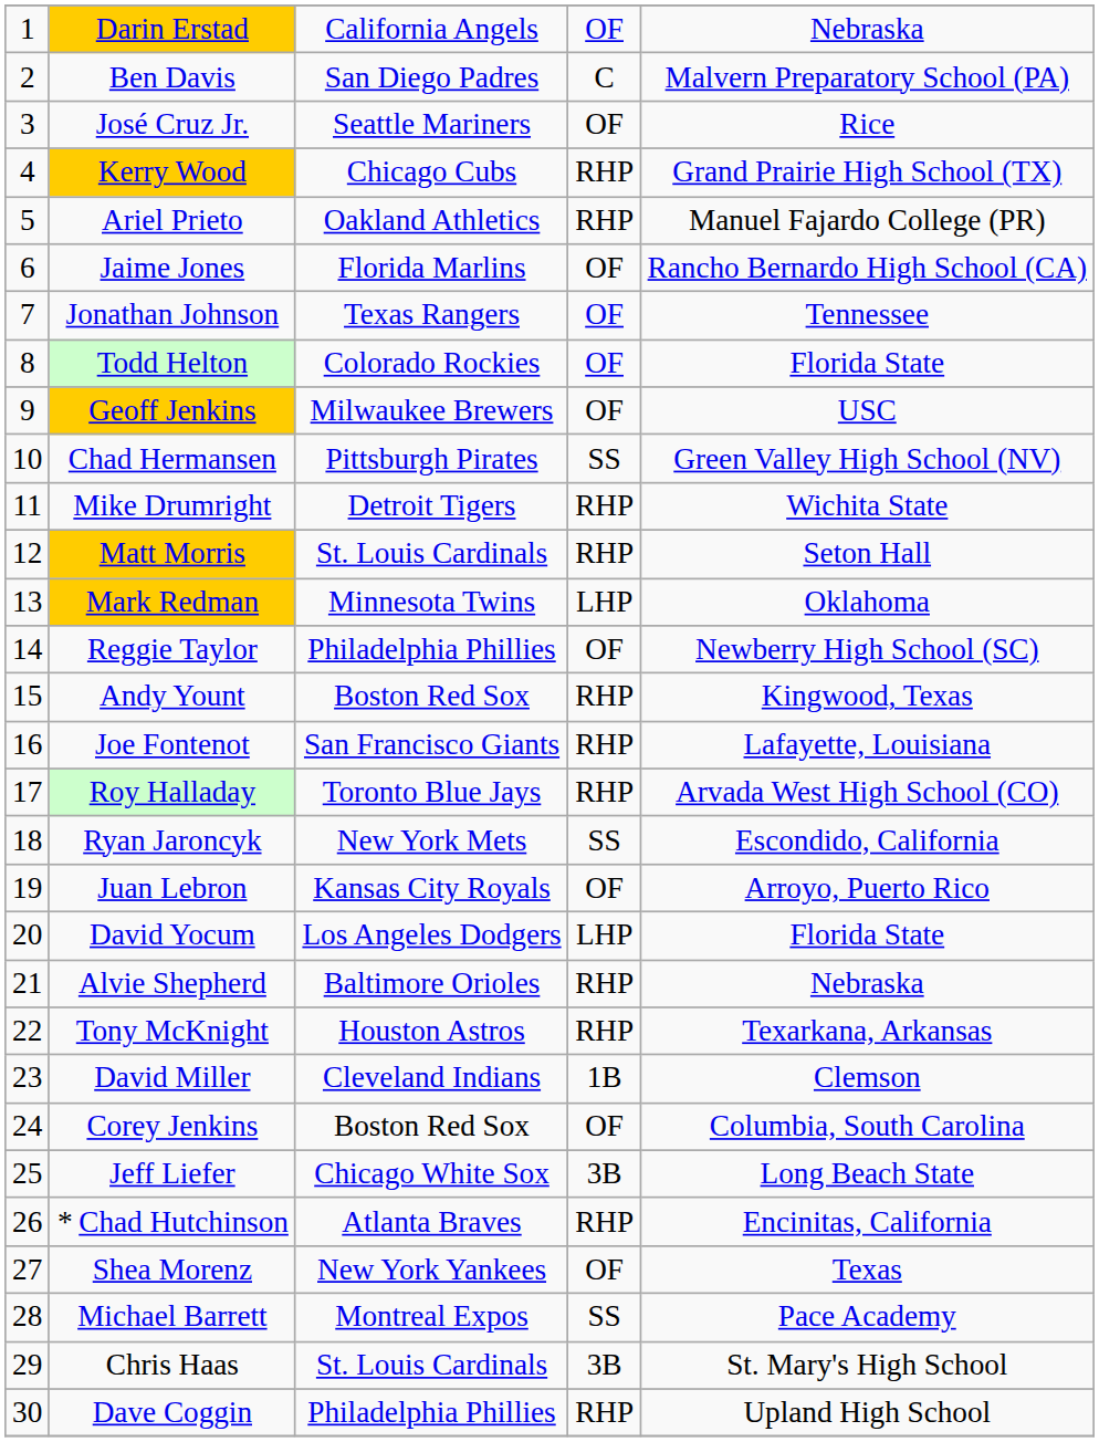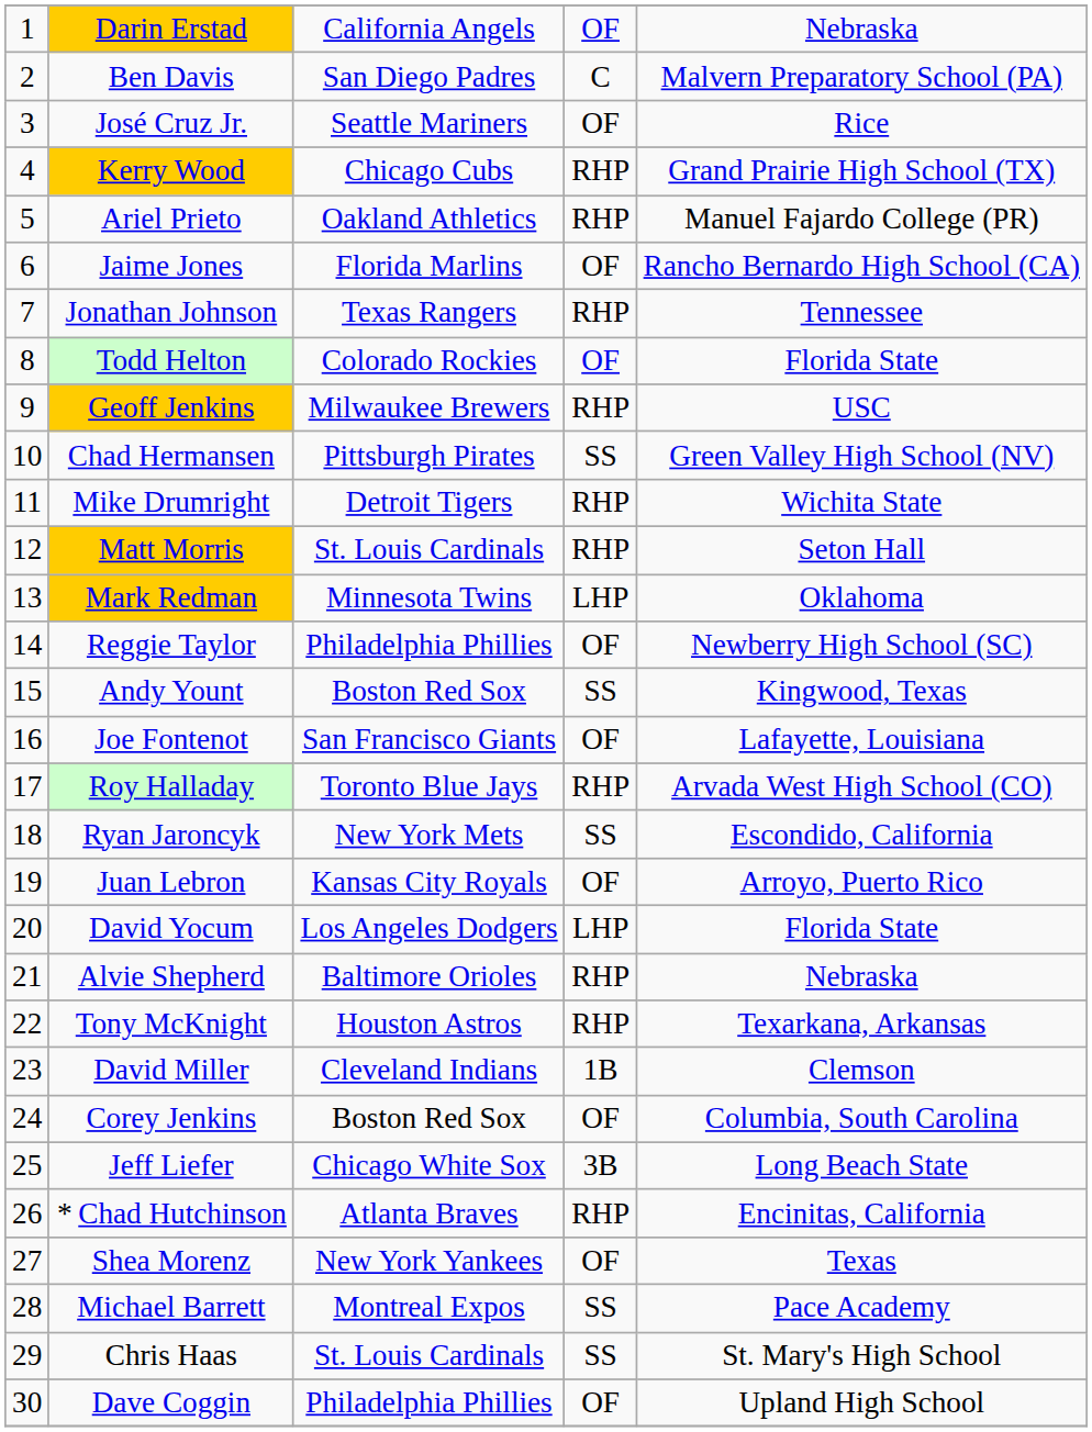 <table class="wikitable sortable" style="text-align:center">
 <tr>
 </tr>
 <tr>
 <td>1</td>
 <td bgcolor="#FFCC00"><a href='#'>Darin Erstad</a></td>
 <td><a href='#'>California Angels</a></td>
 <td><a href='#'>OF</a></td>
 <td><a href='#'>Nebraska</a></td>
 </tr>
 <tr>
 <td>2</td>
 <td><a href='#'>Ben Davis</a></td>
 <td><a href='#'>San Diego Padres</a></td>
 <td>C</td>
 <td><a href='#'>Malvern Preparatory School (PA)</a></td>
 </tr>
 <tr>
 <td>3</td>
 <td><a href='#'>José Cruz Jr.</a></td>
 <td><a href='#'>Seattle Mariners</a></td>
 <td>OF</td>
 <td><a href='#'>Rice</a></td>
 </tr>
 <tr>
 <td>4</td>
 <td bgcolor="#FFCC00"><a href='#'>Kerry Wood</a></td>
 <td><a href='#'>Chicago Cubs</a></td>
 <td>RHP</td>
 <td><a href='#'>Grand Prairie High School (TX)</a></td>
 </tr>
 <tr>
 <td>5</td>
 <td><a href='#'>Ariel Prieto</a></td>
 <td><a href='#'>Oakland Athletics</a></td>
 <td>RHP</td>
 <td>Manuel Fajardo College (PR)</td>
 </tr>
 <tr>
 <td>6</td>
 <td><a href='#'>Jaime Jones</a></td>
 <td><a href='#'>Florida Marlins</a></td>
 <td>OF</td>
 <td><a href='#'>Rancho Bernardo High School (CA)</a></td>
 </tr>
 <tr>
 <td>7</td>
 <td><a href='#'>Jonathan Johnson</a></td>
 <td><a href='#'>Texas Rangers</a></td>
-<td><a href='#'>OF</a></td>
+<td>RHP</td>
 <td><a href='#'>Tennessee</a></td>
 </tr>
 <tr>
 <td>8</td>
 <td bgcolor="#CCFFCC"><a href='#'>Todd Helton</a></td>
 <td><a href='#'>Colorado Rockies</a></td>
 <td><a href='#'>OF</a></td>
 <td><a href='#'>Florida State</a></td>
 </tr>
 <tr>
 <td>9</td>
 <td bgcolor="#FFCC00"><a href='#'>Geoff Jenkins</a></td>
 <td><a href='#'>Milwaukee Brewers</a></td>
-<td>OF</td>
+<td>RHP</td>
 <td><a href='#'>USC</a></td>
 </tr>
 <tr>
 <td>10</td>
 <td><a href='#'>Chad Hermansen</a></td>
 <td><a href='#'>Pittsburgh Pirates</a></td>
 <td>SS</td>
 <td><a href='#'>Green Valley High School (NV)</a></td>
 </tr>
 <tr>
 <td>11</td>
 <td><a href='#'>Mike Drumright</a></td>
 <td><a href='#'>Detroit Tigers</a></td>
 <td>RHP</td>
 <td><a href='#'>Wichita State</a></td>
 </tr>
 <tr>
 <td>12</td>
 <td bgcolor="#FFCC00"><a href='#'>Matt Morris</a></td>
 <td><a href='#'>St. Louis Cardinals</a></td>
 <td>RHP</td>
 <td><a href='#'>Seton Hall</a></td>
 </tr>
 <tr>
 <td>13</td>
 <td bgcolor="#FFCC00"><a href='#'>Mark Redman</a></td>
 <td><a href='#'>Minnesota Twins</a></td>
 <td>LHP</td>
 <td><a href='#'>Oklahoma</a></td>
 </tr>
 <tr>
 <td>14</td>
 <td><a href='#'>Reggie Taylor</a></td>
 <td><a href='#'>Philadelphia Phillies</a></td>
 <td>OF</td>
 <td><a href='#'>Newberry High School (SC)</a></td>
 </tr>
 <tr>
 <td>15</td>
 <td><a href='#'>Andy Yount</a></td>
 <td><a href='#'>Boston Red Sox</a></td>
-<td>RHP</td>
+<td>SS</td>
 <td><a href='#'>Kingwood, Texas</a></td>
 </tr>
 <tr>
 <td>16</td>
 <td><a href='#'>Joe Fontenot</a></td>
 <td><a href='#'>San Francisco Giants</a></td>
-<td>RHP</td>
+<td>OF</td>
 <td><a href='#'>Lafayette, Louisiana</a></td>
 </tr>
 <tr>
 <td>17</td>
 <td bgcolor="#CCFFCC"><a href='#'>Roy Halladay</a></td>
 <td><a href='#'>Toronto Blue Jays</a></td>
 <td>RHP</td>
 <td><a href='#'>Arvada West High School (CO)</a></td>
 </tr>
 <tr>
 <td>18</td>
 <td><a href='#'>Ryan Jaroncyk</a></td>
 <td><a href='#'>New York Mets</a></td>
 <td>SS</td>
 <td><a href='#'>Escondido, California</a></td>
 </tr>
 <tr>
 <td>19</td>
 <td><a href='#'>Juan Lebron</a></td>
 <td><a href='#'>Kansas City Royals</a></td>
 <td>OF</td>
 <td><a href='#'>Arroyo, Puerto Rico</a></td>
 </tr>
 <tr>
 <td>20</td>
 <td><a href='#'>David Yocum</a></td>
 <td><a href='#'>Los Angeles Dodgers</a></td>
 <td>LHP</td>
 <td><a href='#'>Florida State</a></td>
 </tr>
 <tr>
 <td>21</td>
 <td><a href='#'>Alvie Shepherd</a></td>
 <td><a href='#'>Baltimore Orioles</a></td>
 <td>RHP</td>
 <td><a href='#'>Nebraska</a></td>
 </tr>
 <tr>
 <td>22</td>
 <td><a href='#'>Tony McKnight</a></td>
 <td><a href='#'>Houston Astros</a></td>
 <td>RHP</td>
 <td><a href='#'>Texarkana, Arkansas</a></td>
 </tr>
 <tr>
 <td>23</td>
 <td><a href='#'>David Miller</a></td>
 <td><a href='#'>Cleveland Indians</a></td>
 <td>1B</td>
 <td><a href='#'>Clemson</a></td>
 </tr>
 <tr>
 <td>24</td>
 <td><a href='#'>Corey Jenkins</a></td>
 <td>Boston Red Sox</td>
 <td>OF</td>
 <td><a href='#'>Columbia, South Carolina</a></td>
 </tr>
 <tr>
 <td>25</td>
 <td><a href='#'>Jeff Liefer</a></td>
 <td><a href='#'>Chicago White Sox</a></td>
 <td>3B</td>
 <td><a href='#'>Long Beach State</a></td>
 </tr>
 <tr>
 <td>26</td>
 <td><em>*</em> <a href='#'>Chad Hutchinson</a></td>
 <td><a href='#'>Atlanta Braves</a></td>
 <td>RHP</td>
 <td><a href='#'>Encinitas, California</a></td>
 </tr>
 <tr>
 <td>27</td>
 <td><a href='#'>Shea Morenz</a></td>
 <td><a href='#'>New York Yankees</a></td>
 <td>OF</td>
 <td><a href='#'>Texas</a></td>
 </tr>
 <tr>
 <td>28</td>
 <td><a href='#'>Michael Barrett</a></td>
 <td><a href='#'>Montreal Expos</a></td>
 <td>SS</td>
 <td><a href='#'>Pace Academy</a></td>
 </tr>
 <tr>
 <td>29</td>
 <td>Chris Haas</td>
 <td><a href='#'>St. Louis Cardinals</a></td>
-<td>3B</td>
+<td>SS</td>
 <td>St. Mary's High School</td>
 </tr>
 <tr>
 <td>30</td>
 <td><a href='#'>Dave Coggin</a></td>
 <td><a href='#'>Philadelphia Phillies</a></td>
-<td>RHP</td>
+<td>OF</td>
 <td>Upland High School</td>
 </tr>
 <tr>
 </tr>
 </table>
